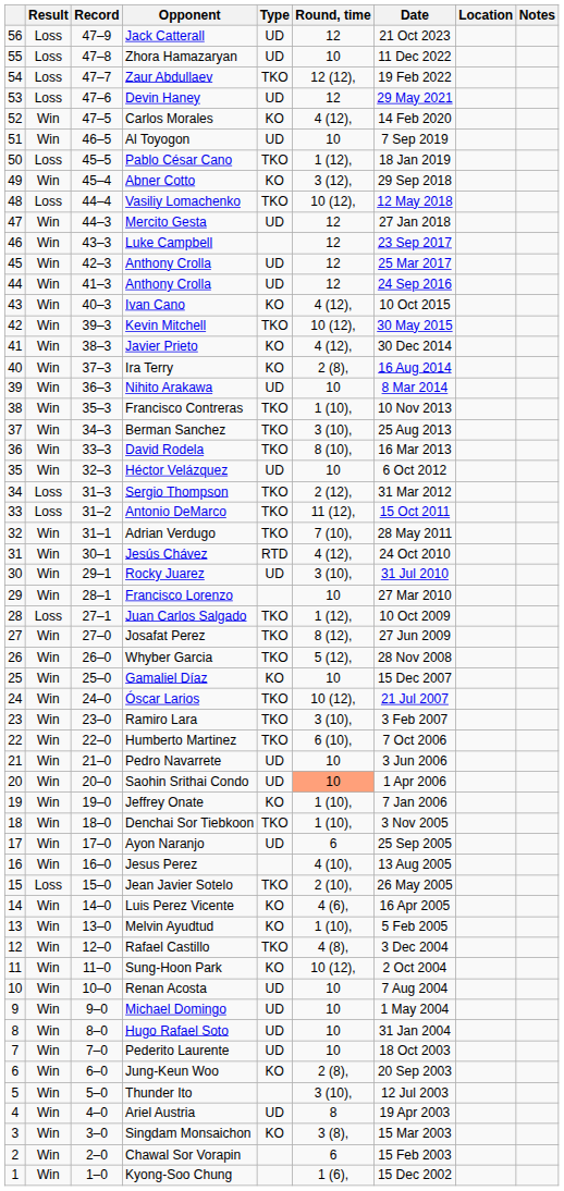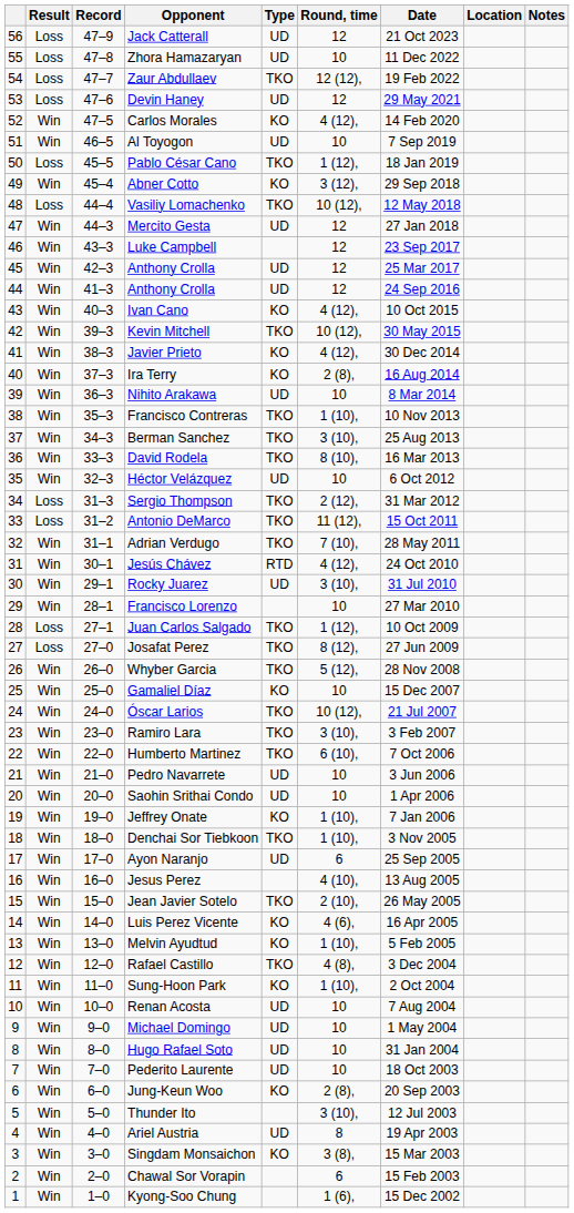 <table class="wikitable" style="text-align:center">
 <tr>
 <th></th>
 <th>Result</th>
 <th>Record</th>
 <th>Opponent</th>
 <th>Type</th>
 <th>Round, time</th>
 <th>Date</th>
 <th>Location</th>
 <th>Notes</th>
 </tr>
 <tr>
 <td>56</td>
 <td>Loss</td>
 <td>47–9</td>
 <td style="text-align:left;"><a href='#'>Jack Catterall</a></td>
 <td>UD</td>
 <td>12</td>
 <td>21 Oct 2023</td>
 <td style="text-align:left;"></td>
 <td></td>
 </tr>
 <tr>
 <td>55</td>
 <td>Loss</td>
 <td>47–8</td>
 <td style="text-align:left;">Zhora Hamazaryan</td>
 <td>UD</td>
 <td>10</td>
 <td>11 Dec 2022</td>
 <td style="text-align:left;"></td>
 <td></td>
 </tr>
 <tr>
 <td>54</td>
 <td>Loss</td>
 <td>47–7</td>
 <td style="text-align:left;"><a href='#'>Zaur Abdullaev</a></td>
 <td>TKO</td>
 <td>12 (12), </td>
 <td>19 Feb 2022</td>
 <td style="text-align:left;"></td>
 <td style="text-align:left;"></td>
 </tr>
 <tr>
 <td>53</td>
 <td>Loss</td>
 <td>47–6</td>
 <td style="text-align:left;"><a href='#'>Devin Haney</a></td>
 <td>UD</td>
 <td>12</td>
 <td><a href='#'>29 May 2021</a></td>
 <td style="text-align:left;"></td>
 <td style="text-align:left;"></td>
 </tr>
 <tr>
 <td>52</td>
 <td>Win</td>
 <td>47–5</td>
 <td style="text-align:left;">Carlos Morales</td>
 <td>KO</td>
 <td>4 (12), </td>
 <td>14 Feb 2020</td>
 <td style="text-align:left;"></td>
 <td></td>
 </tr>
 <tr>
 <td>51</td>
 <td>Win</td>
 <td>46–5</td>
 <td style="text-align:left;">Al Toyogon</td>
 <td>UD</td>
 <td>10</td>
 <td>7 Sep 2019</td>
 <td style="text-align:left;"></td>
 <td></td>
 </tr>
 <tr>
 <td>50</td>
 <td>Loss</td>
 <td>45–5</td>
 <td style="text-align:left;"><a href='#'>Pablo César Cano</a></td>
 <td>TKO</td>
 <td>1 (12), </td>
 <td>18 Jan 2019</td>
 <td style="text-align:left;"></td>
 <td style="text-align:left;"></td>
 </tr>
 <tr>
 <td>49</td>
 <td>Win</td>
 <td>45–4</td>
 <td style="text-align:left;"><a href='#'>Abner Cotto</a></td>
 <td>KO</td>
 <td>3 (12), </td>
 <td>29 Sep 2018</td>
 <td style="text-align:left;"></td>
 <td></td>
 </tr>
 <tr>
 <td>48</td>
 <td>Loss</td>
 <td>44–4</td>
 <td style="text-align:left;"><a href='#'>Vasiliy Lomachenko</a></td>
 <td>TKO</td>
 <td>10 (12), </td>
 <td><a href='#'>12 May 2018</a></td>
 <td style="text-align:left;"></td>
 <td style="text-align:left;"></td>
 </tr>
 <tr>
 <td>47</td>
 <td>Win</td>
 <td>44–3</td>
 <td style="text-align:left;"><a href='#'>Mercito Gesta</a></td>
 <td>UD</td>
 <td>12</td>
 <td>27 Jan 2018</td>
 <td style="text-align:left;"></td>
 <td style="text-align:left;"></td>
 </tr>
 <tr>
 <td>46</td>
 <td>Win</td>
 <td>43–3</td>
 <td style="text-align:left;"><a href='#'>Luke Campbell</a></td>
 <td></td>
 <td>12</td>
 <td><a href='#'>23 Sep 2017</a></td>
 <td style="text-align:left;"></td>
 <td style="text-align:left;"></td>
 </tr>
 <tr>
 <td>45</td>
 <td>Win</td>
 <td>42–3</td>
 <td style="text-align:left;"><a href='#'>Anthony Crolla</a></td>
 <td>UD</td>
 <td>12</td>
 <td><a href='#'>25 Mar 2017</a></td>
 <td style="text-align:left;"></td>
 <td style="text-align:left;"></td>
 </tr>
 <tr>
 <td>44</td>
 <td>Win</td>
 <td>41–3</td>
 <td style="text-align:left;"><a href='#'>Anthony Crolla</a></td>
 <td>UD</td>
 <td>12</td>
 <td><a href='#'>24 Sep 2016</a></td>
 <td style="text-align:left;"></td>
 <td style="text-align:left;"></td>
 </tr>
 <tr>
 <td>43</td>
 <td>Win</td>
 <td>40–3</td>
 <td style="text-align:left;"><a href='#'>Ivan Cano</a></td>
 <td>KO</td>
 <td>4 (12), </td>
 <td>10 Oct 2015</td>
 <td style="text-align:left;"></td>
 <td style="text-align:left;"></td>
 </tr>
 <tr>
 <td>42</td>
 <td>Win</td>
 <td>39–3</td>
 <td style="text-align:left;"><a href='#'>Kevin Mitchell</a></td>
 <td>TKO</td>
 <td>10 (12), </td>
 <td><a href='#'>30 May 2015</a></td>
 <td style="text-align:left;"></td>
 <td style="text-align:left;"></td>
 </tr>
 <tr>
 <td>41</td>
 <td>Win</td>
 <td>38–3</td>
 <td style="text-align:left;"><a href='#'>Javier Prieto</a></td>
 <td>KO</td>
 <td>4 (12), </td>
 <td>30 Dec 2014</td>
 <td style="text-align:left;"></td>
 <td style="text-align:left;"></td>
 </tr>
 <tr>
 <td>40</td>
 <td>Win</td>
 <td>37–3</td>
 <td style="text-align:left;">Ira Terry</td>
 <td>KO</td>
 <td>2 (8), </td>
 <td><a href='#'>16 Aug 2014</a></td>
 <td style="text-align:left;"></td>
 <td></td>
 </tr>
 <tr>
 <td>39</td>
 <td>Win</td>
 <td>36–3</td>
 <td style="text-align:left;"><a href='#'>Nihito Arakawa</a></td>
 <td>UD</td>
 <td>10</td>
 <td><a href='#'>8 Mar 2014</a></td>
 <td style="text-align:left;"></td>
 <td></td>
 </tr>
 <tr>
 <td>38</td>
 <td>Win</td>
 <td>35–3</td>
 <td style="text-align:left;">Francisco Contreras</td>
 <td>TKO</td>
 <td>1 (10), </td>
 <td>10 Nov 2013</td>
 <td style="text-align:left;"></td>
 <td></td>
 </tr>
 <tr>
 <td>37</td>
 <td>Win</td>
 <td>34–3</td>
 <td style="text-align:left;">Berman Sanchez</td>
 <td>TKO</td>
 <td>3 (10), </td>
 <td>25 Aug 2013</td>
 <td style="text-align:left;"></td>
 <td></td>
 </tr>
 <tr>
 <td>36</td>
 <td>Win</td>
 <td>33–3</td>
 <td style="text-align:left;"><a href='#'>David Rodela</a></td>
 <td>TKO</td>
 <td>8 (10), </td>
 <td>16 Mar 2013</td>
 <td style="text-align:left;"></td>
 <td></td>
 </tr>
 <tr>
 <td>35</td>
 <td>Win</td>
 <td>32–3</td>
 <td style="text-align:left;"><a href='#'>Héctor Velázquez</a></td>
 <td>UD</td>
 <td>10</td>
 <td>6 Oct 2012</td>
 <td style="text-align:left;"></td>
 <td></td>
 </tr>
 <tr>
 <td>34</td>
 <td>Loss</td>
 <td>31–3</td>
 <td style="text-align:left;"><a href='#'>Sergio Thompson</a></td>
 <td>TKO</td>
 <td>2 (12), </td>
 <td>31 Mar 2012</td>
 <td style="text-align:left;"></td>
 <td></td>
 </tr>
 <tr>
 <td>33</td>
 <td>Loss</td>
 <td>31–2</td>
 <td style="text-align:left;"><a href='#'>Antonio DeMarco</a></td>
 <td>TKO</td>
 <td>11 (12), </td>
 <td><a href='#'>15 Oct 2011</a></td>
 <td style="text-align:left;"></td>
 <td style="text-align:left;"></td>
 </tr>
 <tr>
 <td>32</td>
 <td>Win</td>
 <td>31–1</td>
 <td style="text-align:left;">Adrian Verdugo</td>
 <td>TKO</td>
 <td>7 (10), </td>
 <td>28 May 2011</td>
 <td style="text-align:left;"></td>
 <td></td>
 </tr>
 <tr>
 <td>31</td>
 <td>Win</td>
 <td>30–1</td>
 <td style="text-align:left;"><a href='#'>Jesús Chávez</a></td>
 <td>RTD</td>
 <td>4 (12), </td>
 <td>24 Oct 2010</td>
 <td style="text-align:left;"></td>
 <td></td>
 </tr>
 <tr>
 <td>30</td>
 <td>Win</td>
 <td>29–1</td>
 <td style="text-align:left;"><a href='#'>Rocky Juarez</a></td>
 <td>UD</td>
 <td>3 (10), </td>
 <td><a href='#'>31 Jul 2010</a></td>
 <td style="text-align:left;"></td>
 <td style="text-align:left;"></td>
 </tr>
 <tr>
 <td>29</td>
 <td>Win</td>
 <td>28–1</td>
 <td style="text-align:left;"><a href='#'>Francisco Lorenzo</a></td>
 <td></td>
 <td>10</td>
 <td>27 Mar 2010</td>
 <td style="text-align:left;"></td>
 <td></td>
 </tr>
 <tr>
 <td>28</td>
 <td>Loss</td>
 <td>27–1</td>
 <td style="text-align:left;"><a href='#'>Juan Carlos Salgado</a></td>
 <td>TKO</td>
 <td>1 (12), </td>
 <td>10 Oct 2009</td>
 <td style="text-align:left;"></td>
 <td style="text-align:left;"></td>
 </tr>
 <tr>
 <td>27</td>
-<td>Win</td>
+<td>Loss</td>
 <td>27–0</td>
 <td style="text-align:left;">Josafat Perez</td>
 <td>TKO</td>
 <td>8 (12), </td>
 <td>27 Jun 2009</td>
 <td style="text-align:left;"></td>
 <td style="text-align:left;"></td>
 </tr>
 <tr>
 <td>26</td>
 <td>Win</td>
 <td>26–0</td>
 <td style="text-align:left;">Whyber Garcia</td>
 <td>TKO</td>
 <td>5 (12), </td>
 <td>28 Nov 2008</td>
 <td style="text-align:left;"></td>
 <td style="text-align:left;"></td>
 </tr>
 <tr>
 <td>25</td>
 <td>Win</td>
 <td>25–0</td>
 <td style="text-align:left;"><a href='#'>Gamaliel Díaz</a></td>
 <td>KO</td>
 <td>10</td>
 <td>15 Dec 2007</td>
 <td style="text-align:left;"></td>
 <td style="text-align:left;"></td>
 </tr>
 <tr>
 <td>24</td>
 <td>Win</td>
 <td>24–0</td>
 <td style="text-align:left;"><a href='#'>Óscar Larios</a></td>
 <td>TKO</td>
 <td>10 (12), </td>
 <td><a href='#'>21 Jul 2007</a></td>
 <td style="text-align:left;"></td>
 <td style="text-align:left;"></td>
 </tr>
 <tr>
 <td>23</td>
 <td>Win</td>
 <td>23–0</td>
 <td style="text-align:left;">Ramiro Lara</td>
 <td>TKO</td>
 <td>3 (10), </td>
 <td>3 Feb 2007</td>
 <td style="text-align:left;"></td>
 <td></td>
 </tr>
 <tr>
 <td>22</td>
 <td>Win</td>
 <td>22–0</td>
 <td style="text-align:left;">Humberto Martinez</td>
 <td>TKO</td>
 <td>6 (10), </td>
 <td>7 Oct 2006</td>
 <td style="text-align:left;"></td>
 <td></td>
 </tr>
 <tr>
 <td>21</td>
 <td>Win</td>
 <td>21–0</td>
 <td style="text-align:left;">Pedro Navarrete</td>
 <td>UD</td>
 <td>10</td>
 <td>3 Jun 2006</td>
 <td style="text-align:left;"></td>
 <td></td>
 </tr>
 <tr>
 <td>20</td>
 <td>Win</td>
 <td>20–0</td>
 <td style="text-align:left;">Saohin Srithai Condo</td>
 <td>UD</td>
-<td style="background: lightsalmon;">10</td>
+<td>10</td>
 <td>1 Apr 2006</td>
 <td style="text-align:left;"></td>
 <td></td>
 </tr>
 <tr>
 <td>19</td>
 <td>Win</td>
 <td>19–0</td>
 <td style="text-align:left;">Jeffrey Onate</td>
 <td>KO</td>
 <td>1 (10), </td>
 <td>7 Jan 2006</td>
 <td style="text-align:left;"></td>
 <td></td>
 </tr>
 <tr>
 <td>18</td>
 <td>Win</td>
 <td>18–0</td>
 <td style="text-align:left;">Denchai Sor Tiebkoon</td>
 <td>TKO</td>
 <td>1 (10), </td>
 <td>3 Nov 2005</td>
 <td style="text-align:left;"></td>
 <td></td>
 </tr>
 <tr>
 <td>17</td>
 <td>Win</td>
 <td>17–0</td>
 <td style="text-align:left;">Ayon Naranjo</td>
 <td>UD</td>
 <td>6</td>
 <td>25 Sep 2005</td>
 <td style="text-align:left;"></td>
 <td></td>
 </tr>
 <tr>
 <td>16</td>
 <td>Win</td>
 <td>16–0</td>
 <td style="text-align:left;">Jesus Perez</td>
 <td></td>
 <td>4 (10), </td>
 <td>13 Aug 2005</td>
 <td style="text-align:left;"></td>
 <td></td>
 </tr>
 <tr>
 <td>15</td>
-<td>Loss</td>
+<td>Win</td>
 <td>15–0</td>
 <td style="text-align:left;">Jean Javier Sotelo</td>
 <td>TKO</td>
 <td>2 (10), </td>
 <td>26 May 2005</td>
 <td style="text-align:left;"></td>
 <td style="text-align:left;"></td>
 </tr>
 <tr>
 <td>14</td>
 <td>Win</td>
 <td>14–0</td>
 <td style="text-align:left;">Luis Perez Vicente</td>
 <td>KO</td>
 <td>4 (6), </td>
 <td>16 Apr 2005</td>
 <td style="text-align:left;"></td>
 <td></td>
 </tr>
 <tr>
 <td>13</td>
 <td>Win</td>
 <td>13–0</td>
 <td style="text-align:left;">Melvin Ayudtud</td>
 <td>KO</td>
 <td>1 (10), </td>
 <td>5 Feb 2005</td>
 <td style="text-align:left;"></td>
 <td></td>
 </tr>
 <tr>
 <td>12</td>
 <td>Win</td>
 <td>12–0</td>
 <td style="text-align:left;">Rafael Castillo</td>
 <td>TKO</td>
 <td>4 (8), </td>
 <td>3 Dec 2004</td>
 <td style="text-align:left;"></td>
 <td></td>
 </tr>
 <tr>
 <td>11</td>
 <td>Win</td>
 <td>11–0</td>
 <td style="text-align:left;">Sung-Hoon Park</td>
 <td>KO</td>
-<td>10 (12), </td>
+<td>1 (10), </td>
 <td>2 Oct 2004</td>
 <td style="text-align:left;"></td>
 <td></td>
 </tr>
 <tr>
 <td>10</td>
 <td>Win</td>
 <td>10–0</td>
 <td style="text-align:left;">Renan Acosta</td>
 <td>UD</td>
 <td>10</td>
 <td>7 Aug 2004</td>
 <td style="text-align:left;"></td>
 <td style="text-align:left;"></td>
 </tr>
 <tr>
 <td>9</td>
 <td>Win</td>
 <td>9–0</td>
 <td style="text-align:left;"><a href='#'>Michael Domingo</a></td>
 <td>UD</td>
 <td>10</td>
 <td>1 May 2004</td>
 <td style="text-align:left;"></td>
 <td></td>
 </tr>
 <tr>
 <td>8</td>
 <td>Win</td>
 <td>8–0</td>
 <td style="text-align:left;"><a href='#'>Hugo Rafael Soto</a></td>
 <td>UD</td>
 <td>10</td>
 <td>31 Jan 2004</td>
 <td style="text-align:left;"></td>
 <td style="text-align:left;"></td>
 </tr>
 <tr>
 <td>7</td>
 <td>Win</td>
 <td>7–0</td>
 <td style="text-align:left;">Pederito Laurente</td>
 <td>UD</td>
 <td>10</td>
 <td>18 Oct 2003</td>
 <td style="text-align:left;"></td>
 <td></td>
 </tr>
 <tr>
 <td>6</td>
 <td>Win</td>
 <td>6–0</td>
 <td style="text-align:left;">Jung-Keun Woo</td>
 <td>KO</td>
 <td>2 (8), </td>
 <td>20 Sep 2003</td>
 <td style="text-align:left;"></td>
 <td></td>
 </tr>
 <tr>
 <td>5</td>
 <td>Win</td>
 <td>5–0</td>
 <td style="text-align:left;">Thunder Ito</td>
 <td></td>
 <td>3 (10), </td>
 <td>12 Jul 2003</td>
 <td style="text-align:left;"></td>
 <td></td>
 </tr>
 <tr>
 <td>4</td>
 <td>Win</td>
 <td>4–0</td>
 <td style="text-align:left;">Ariel Austria</td>
 <td>UD</td>
 <td>8</td>
 <td>19 Apr 2003</td>
 <td style="text-align:left;"></td>
 <td></td>
 </tr>
 <tr>
 <td>3</td>
 <td>Win</td>
 <td>3–0</td>
 <td style="text-align:left;">Singdam Monsaichon</td>
 <td>KO</td>
 <td>3 (8), </td>
 <td>15 Mar 2003</td>
 <td style="text-align:left;"></td>
 <td></td>
 </tr>
 <tr>
 <td>2</td>
 <td>Win</td>
 <td>2–0</td>
 <td style="text-align:left;">Chawal Sor Vorapin</td>
 <td></td>
 <td>6</td>
 <td>15 Feb 2003</td>
 <td style="text-align:left;"></td>
 <td></td>
 </tr>
 <tr>
 <td>1</td>
 <td>Win</td>
 <td>1–0</td>
 <td style="text-align:left;">Kyong-Soo Chung</td>
 <td></td>
 <td>1 (6), </td>
 <td>15 Dec 2002</td>
 <td style="text-align:left;"></td>
 <td></td>
 </tr>
 </table>
